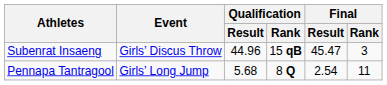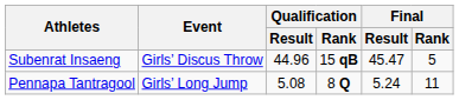 <table class="wikitable" border="1" style="font-size:90%">
 <tr>
 <th rowspan=2>Athletes</th>
 <th rowspan=2>Event</th>
 <th colspan=2>Qualification</th>
 <th colspan=2>Final</th>
 </tr>
 <tr>
 <th>Result</th>
 <th>Rank</th>
 <th>Result</th>
 <th>Rank</th>
 </tr>
 <tr>
 <td><a href='#'>Subenrat Insaeng</a></td>
 <td><a href='#'>Girls’ Discus Throw</a></td>
 <td align=center>44.96</td>
 <td align=center>15 <strong>qB</strong></td>
 <td align=center>45.47</td>
-<td align=center>3</td>
+<td align=center>5</td>
 </tr>
 <tr>
 <td><a href='#'>Pennapa Tantragool</a></td>
 <td><a href='#'>Girls’ Long Jump</a></td>
-<td align=center>5.68</td>
+<td align=center>5.08</td>
 <td align=center>8 <strong>Q</strong></td>
-<td align=center>2.54</td>
+<td align=center>5.24</td>
 <td align=center>11</td>
 </tr>
 </table>
